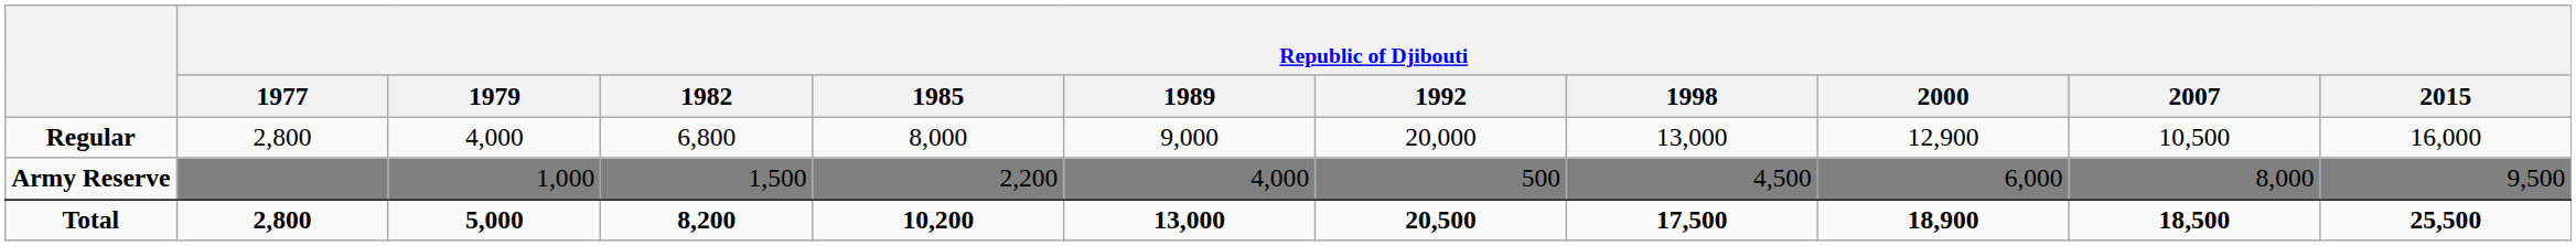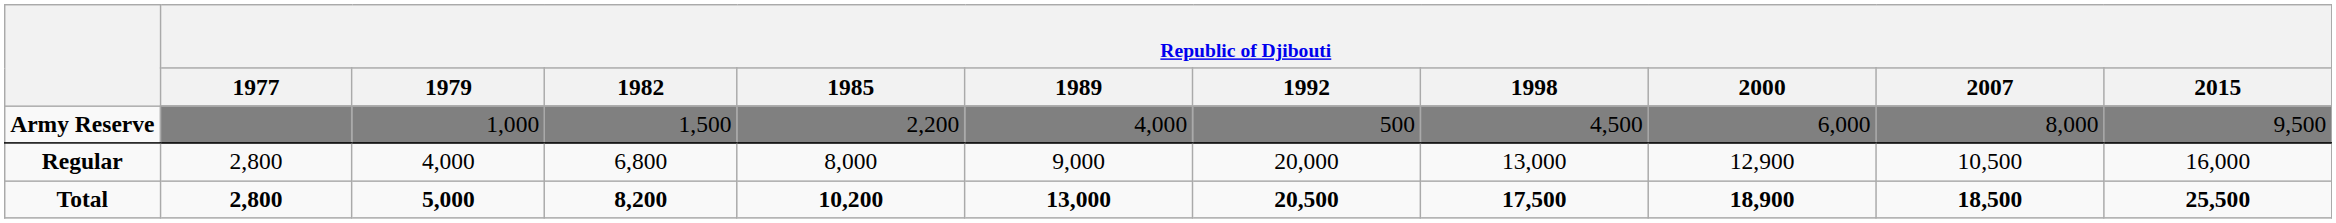 <table class="wikitable" style="margin:auto; width:100%;">
 <tr valign="top">
 <th style="width:50px; text-align:center;" rowspan="2"></th>
 <th style="text-align:center;" colspan="10"><br><small><a href='#'>Republic of Djibouti</a></small></th>
 </tr>
 <tr valign="top">
 <th>1977</th>
 <th>1979</th>
 <th>1982</th>
 <th>1985</th>
 <th>1989</th>
 <th>1992</th>
 <th>1998</th>
 <th>2000</th>
 <th>2007</th>
 <th>2015</th>
 </tr>
+<tr>
+<td style="border-bottom:1px solid black; text-align:center;"><strong>Army Reserve</strong></td>
+<td style="text-align:center; border-bottom:1px solid black; text-align:right; background:gray;"></td>
+<td style="text-align:center; border-bottom:1px solid black; text-align:right; background:gray;">1,000</td>
+<td style="text-align:center; border-bottom:1px solid black; text-align:right; background:gray;">1,500</td>
+<td style="text-align:center; border-bottom:1px solid black; text-align:right; background:gray;">2,200</td>
+<td style="text-align:center; border-bottom:1px solid black; text-align:right; background:gray;">4,000</td>
+<td style="text-align:center; border-bottom:1px solid black; text-align:right; background:gray;">500</td>
+<td style="text-align:center; border-bottom:1px solid black; text-align:right; background:gray;">4,500</td>
+<td style="text-align:center; border-bottom:1px solid black; text-align:right; background:gray;">6,000</td>
+<td style="text-align:center; border-bottom:1px solid black; text-align:right; background:gray;">8,000</td>
+<td style="text-align:center; border-bottom:1px solid black; text-align:right; background:gray;">9,500</td>
+</tr>
 <tr style="text-align:center;">
 <td><strong>Regular</strong></td>
 <td>2,800</td>
 <td>4,000</td>
 <td>6,800</td>
 <td>8,000</td>
 <td>9,000</td>
 <td>20,000</td>
 <td>13,000</td>
 <td>12,900</td>
 <td>10,500</td>
 <td>16,000</td>
-</tr>
-<tr>
-<td style="border-bottom:1px solid black; text-align:center;"><strong>Army Reserve</strong></td>
-<td style="text-align:center; border-bottom:1px solid black; text-align:right; background:gray;"></td>
-<td style="text-align:center; border-bottom:1px solid black; text-align:right; background:gray;">1,000</td>
-<td style="text-align:center; border-bottom:1px solid black; text-align:right; background:gray;">1,500</td>
-<td style="text-align:center; border-bottom:1px solid black; text-align:right; background:gray;">2,200</td>
-<td style="text-align:center; border-bottom:1px solid black; text-align:right; background:gray;">4,000</td>
-<td style="text-align:center; border-bottom:1px solid black; text-align:right; background:gray;">500</td>
-<td style="text-align:center; border-bottom:1px solid black; text-align:right; background:gray;">4,500</td>
-<td style="text-align:center; border-bottom:1px solid black; text-align:right; background:gray;">6,000</td>
-<td style="text-align:center; border-bottom:1px solid black; text-align:right; background:gray;">8,000</td>
-<td style="text-align:center; border-bottom:1px solid black; text-align:right; background:gray;">9,500</td>
 </tr>
 <tr style="text-align:center;">
 <td style="border-top:1px solid black; "><strong>Total</strong></td>
 <td style="border-top:1px solid black; "><strong>2,800</strong></td>
 <td style="border-top:1px solid black; "><strong>5,000</strong></td>
 <td style="border-top:1px solid black; "><strong>8,200</strong></td>
 <td style="border-top:1px solid black; "><strong>10,200</strong></td>
 <td style="border-top:1px solid black; "><strong>13,000</strong></td>
 <td style="border-top:1px solid black; "><strong>20,500</strong></td>
 <td style="border-top:1px solid black; "><strong>17,500</strong></td>
 <td style="border-top:1px solid black; "><strong>18,900</strong></td>
 <td style="border-top:1px solid black; "><strong>18,500</strong></td>
 <td style="border-top:1px solid black; "><strong>25,500</strong></td>
 </tr>
 </table>
